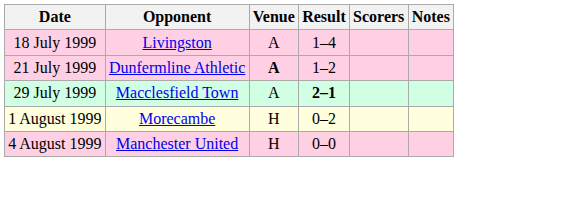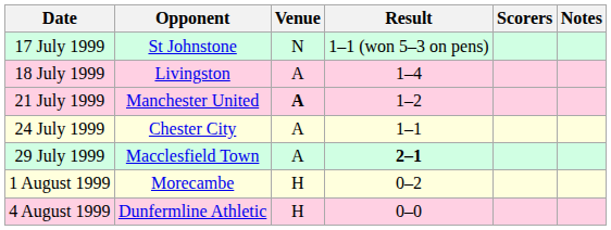 <table class="wikitable sortable" style="font-size:100%; text-align:center">
 <tr>
 <th>Date</th>
 <th>Opponent</th>
 <th>Venue</th>
 <th>Result</th>
 <th>Scorers</th>
 <th>Notes</th>
+</tr>
+<tr style="background-color: #d0ffe3;">
+<td>17 July 1999</td>
+<td><a href='#'>St Johnstone</a></td>
+<td>N</td>
+<td>1–1 (won 5–3 on pens)</td>
+<td></td>
+<td></td>
 </tr>
 <tr style="background-color: #ffd0e3;">
 <td>18 July 1999</td>
 <td><a href='#'>Livingston</a></td>
 <td>A</td>
 <td>1–4</td>
 <td></td>
 <td></td>
 </tr>
 <tr style="background-color: #ffd0e3;">
 <td>21 July 1999</td>
-<td><a href='#'>Dunfermline Athletic</a></td>
+<td><a href='#'>Manchester United</a></td>
 <td><strong>A</strong></td>
 <td>1–2</td>
+<td></td>
+<td></td>
+</tr>
+<tr style="background-color: #ffffdd;">
+<td>24 July 1999</td>
+<td><a href='#'>Chester City</a></td>
+<td>A</td>
+<td>1–1</td>
 <td></td>
 <td></td>
 </tr>
 <tr style="background-color: #d0ffe3;">
 <td>29 July 1999</td>
 <td><a href='#'>Macclesfield Town</a></td>
 <td>A</td>
 <td><strong>2–1</strong></td>
 <td></td>
 <td></td>
 </tr>
 <tr style="background-color: #ffffdd;">
 <td>1 August 1999</td>
 <td><a href='#'>Morecambe</a></td>
 <td>H</td>
 <td>0–2</td>
 <td></td>
 <td></td>
 </tr>
 <tr style="background-color: #ffd0e3;">
 <td>4 August 1999</td>
-<td><a href='#'>Manchester United</a></td>
+<td><a href='#'>Dunfermline Athletic</a></td>
 <td>H</td>
 <td>0–0</td>
 <td></td>
 <td></td>
 </tr>
 </table>
